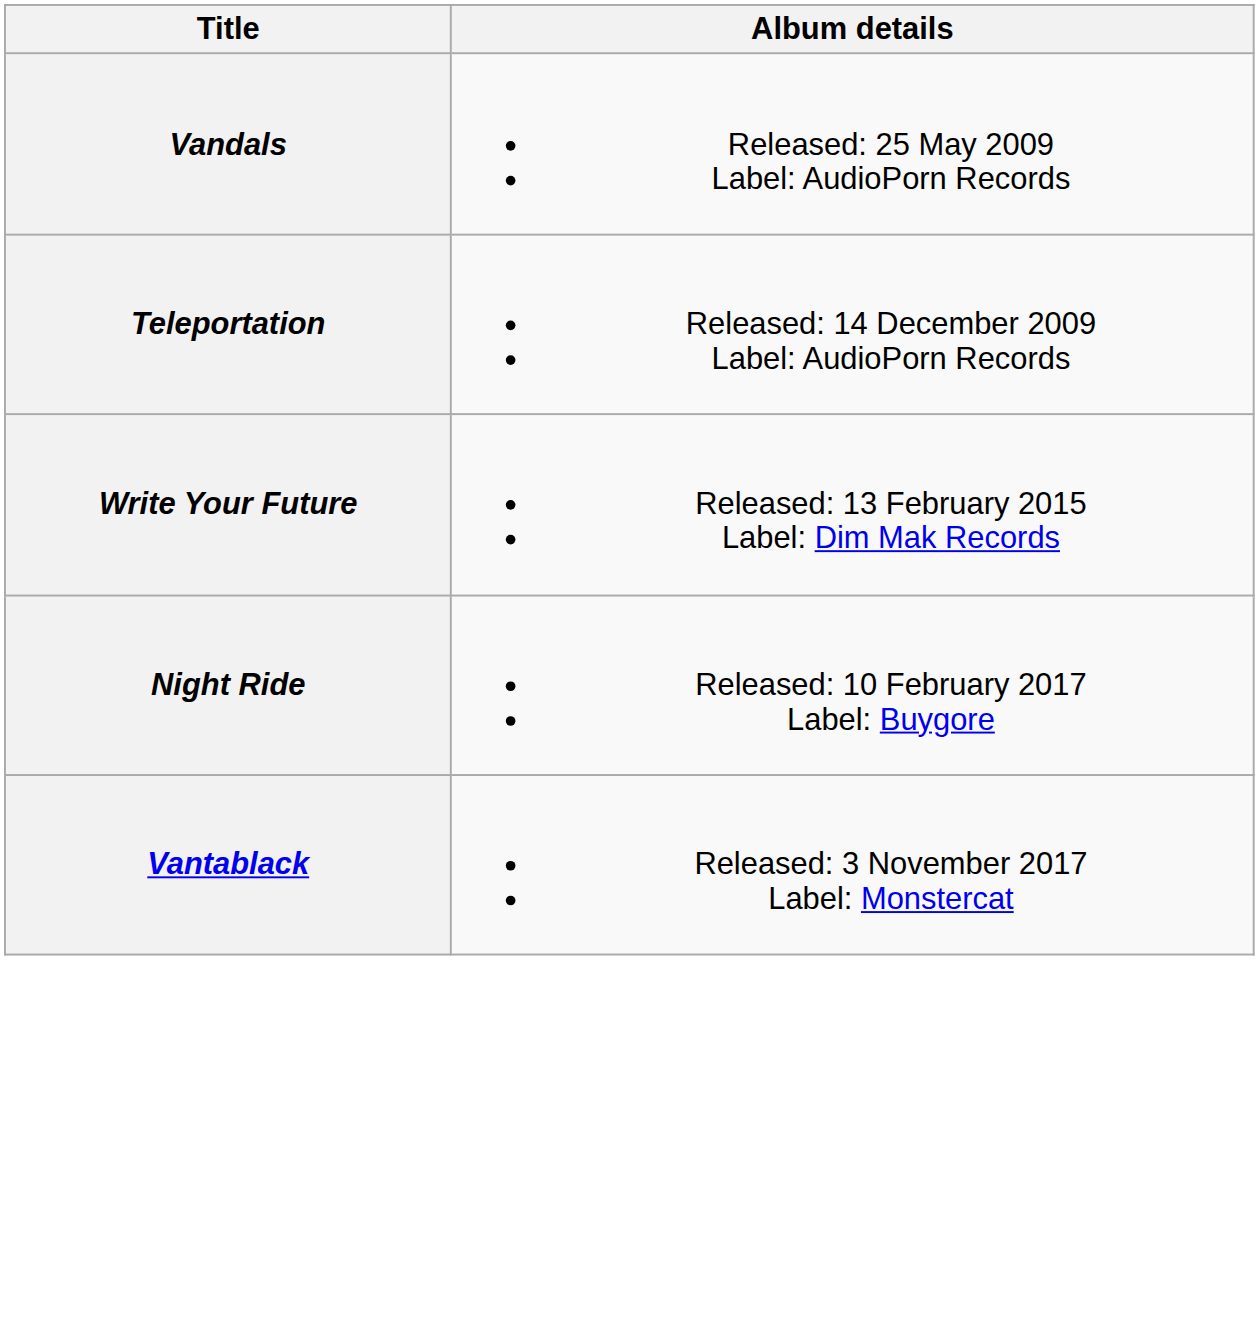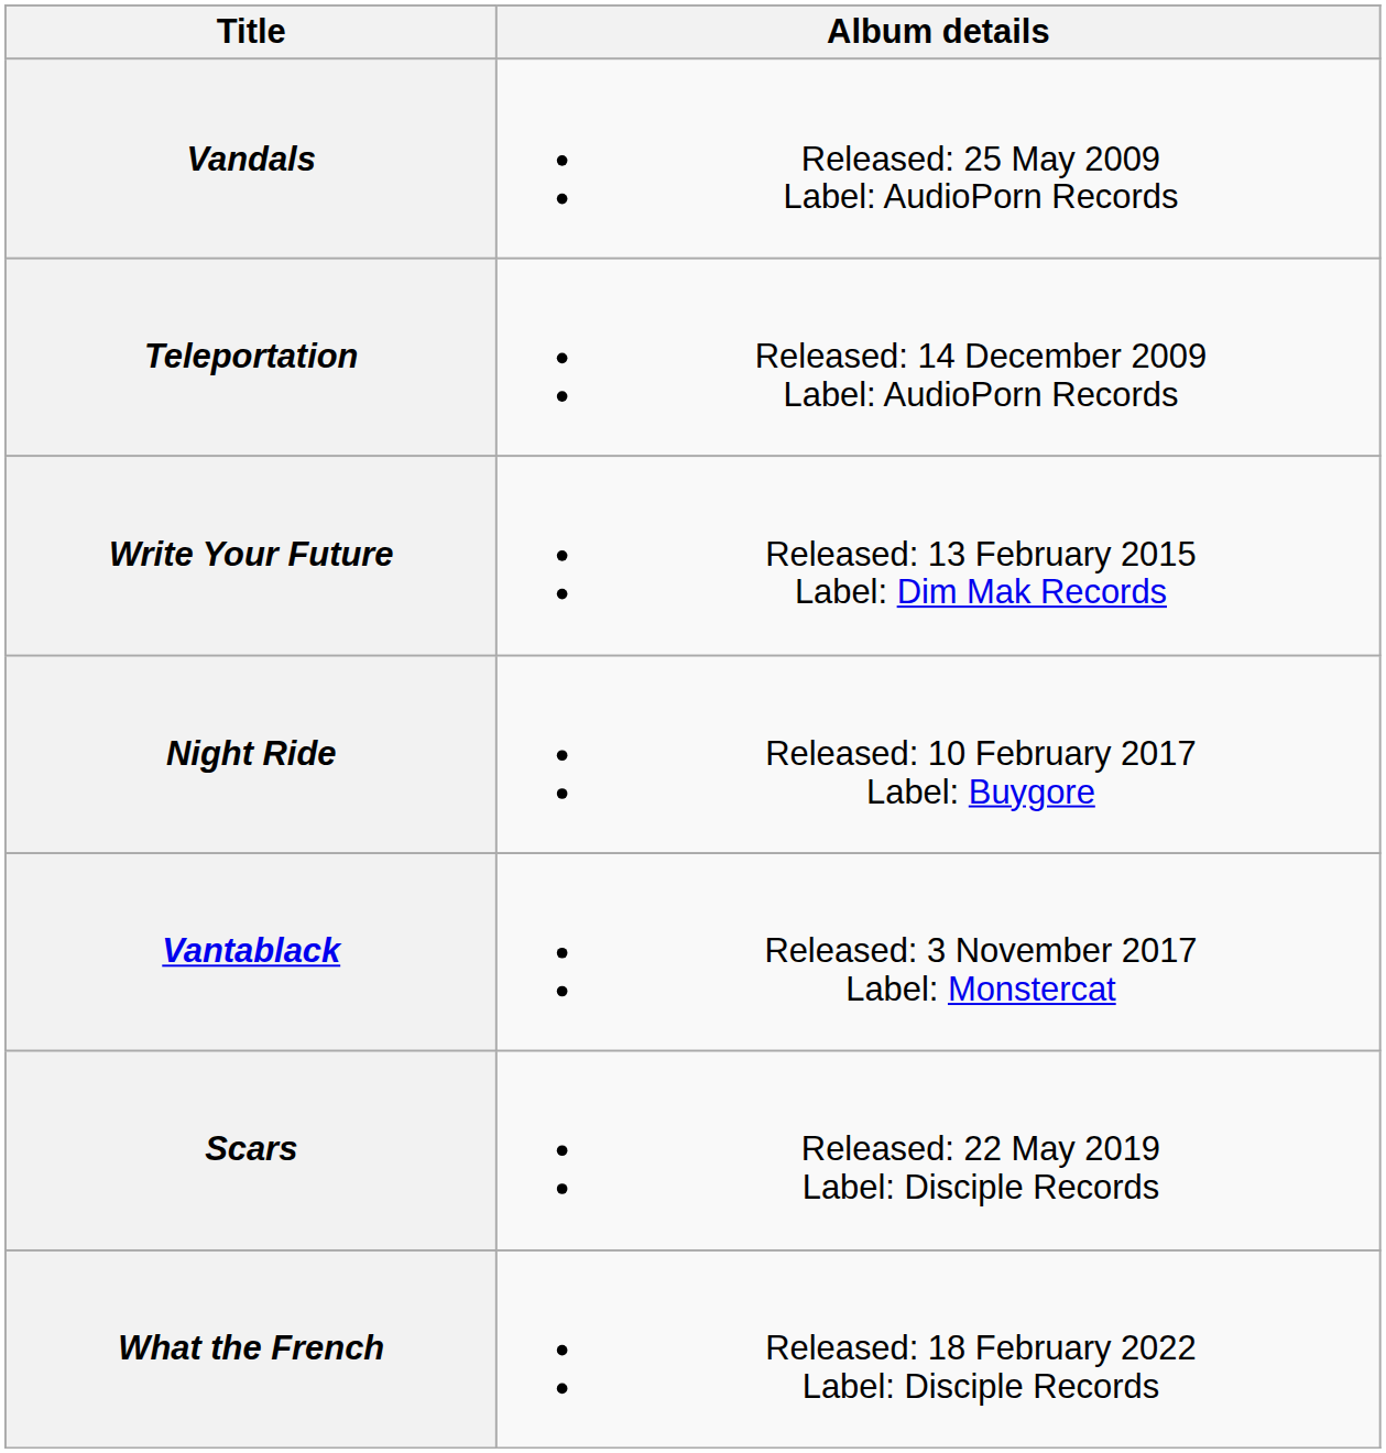 <table class="wikitable plainrowheaders" style="text-align:center;">
 <tr>
 <th scope="col" style="width:14em;">Title</th>
 <th scope="col" style="width:25.5em;">Album details</th>
 </tr>
 <tr>
 <th scope="row"><em>Vandals</em></th>
 <td><br><ul><li>Released: 25 May 2009</li><li>Label: AudioPorn Records</li></ul></td>
 </tr>
 <tr>
 <th scope="row"><em>Teleportation</em></th>
 <td><br><ul><li>Released: 14 December 2009</li><li>Label: AudioPorn Records</li></ul></td>
 </tr>
 <tr>
 <th scope="row"><em>Write Your Future</em></th>
 <td><br><ul><li>Released: 13 February 2015</li><li>Label: <a href='#'>Dim Mak Records</a></li></ul></td>
 </tr>
 <tr>
 <th scope="row"><em>Night Ride</em></th>
 <td><br><ul><li>Released: 10 February 2017</li><li>Label: <a href='#'>Buygore</a></li></ul></td>
 </tr>
 <tr>
 <th scope="row"><em><a href='#'>Vantablack</a></em><br></th>
 <td><br><ul><li>Released: 3 November 2017</li><li>Label: <a href='#'>Monstercat</a></li></ul></td>
 </tr>
+<tr>
+<th scope="row"><em>Scars</em></th>
+<td><br><ul><li>Released: 22 May 2019</li><li>Label: Disciple Records</li></ul></td>
+</tr>
+<tr>
+<th scope="row"><em>What the French</em></th>
+<td><br><ul><li>Released: 18 February 2022</li><li>Label: Disciple Records</li></ul></td>
+</tr>
 </table>
